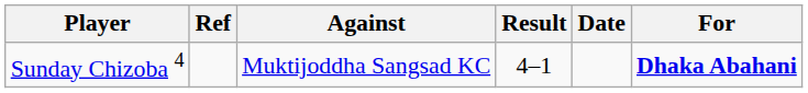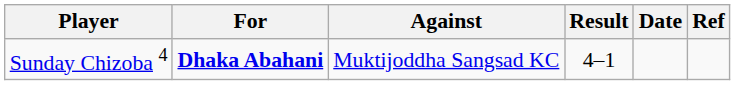 <table class="wikitable">
 <tr>
 <th>Player</th>
-<th>Ref</th>
+<th>For</th>
 <th>Against</th>
 <th style="text-align:center">Result</th>
 <th>Date</th>
-<th>For</th>
+<th>Ref</th>
 </tr>
 <tr>
 <td>  <a href='#'>Sunday Chizoba</a> <sup>4</sup></td>
-<td></td>
+<td><strong><a href='#'>Dhaka Abahani</a></strong></td>
 <td><a href='#'>Muktijoddha Sangsad KC</a></td>
 <td style="text-align:center;">4–1</td>
 <td></td>
-<td><strong><a href='#'>Dhaka Abahani</a></strong></td>
+<td></td>
 </tr>
 </table>
